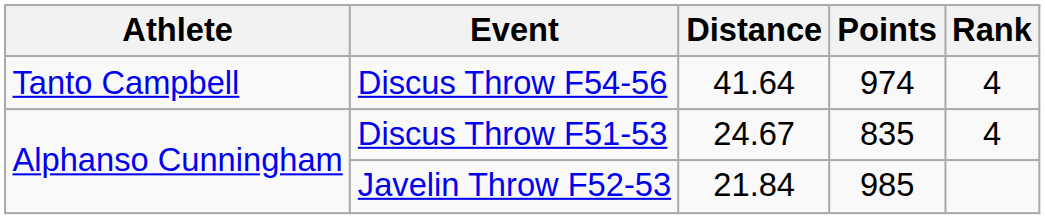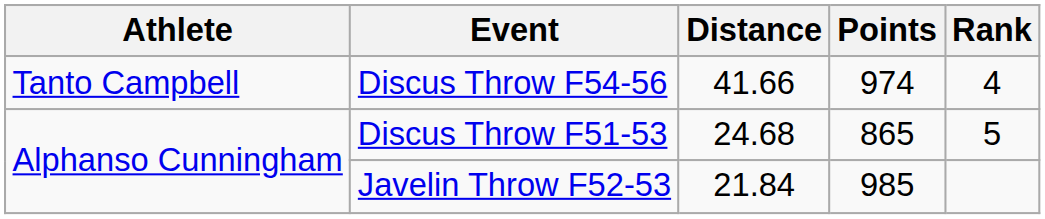 <table class="wikitable">
 <tr>
 <th>Athlete</th>
 <th>Event</th>
 <th>Distance</th>
 <th>Points</th>
 <th>Rank</th>
 </tr>
 <tr align=center>
 <td align=left><a href='#'>Tanto Campbell</a></td>
 <td align=left><a href='#'>Discus Throw F54-56</a></td>
-<td>41.64</td>
+<td>41.66</td>
 <td>974</td>
 <td>4</td>
 </tr>
 <tr align=center>
 <td align=left rowspan=2><a href='#'>Alphanso Cunningham</a></td>
 <td align=left><a href='#'>Discus Throw F51-53</a></td>
-<td>24.67</td>
-<td>835</td>
-<td>4</td>
+<td>24.68</td>
+<td>865</td>
+<td>5</td>
 </tr>
 <tr align=center>
 <td align=left><a href='#'>Javelin Throw F52-53</a></td>
 <td>21.84</td>
 <td>985</td>
 <td></td>
 </tr>
 </table>
